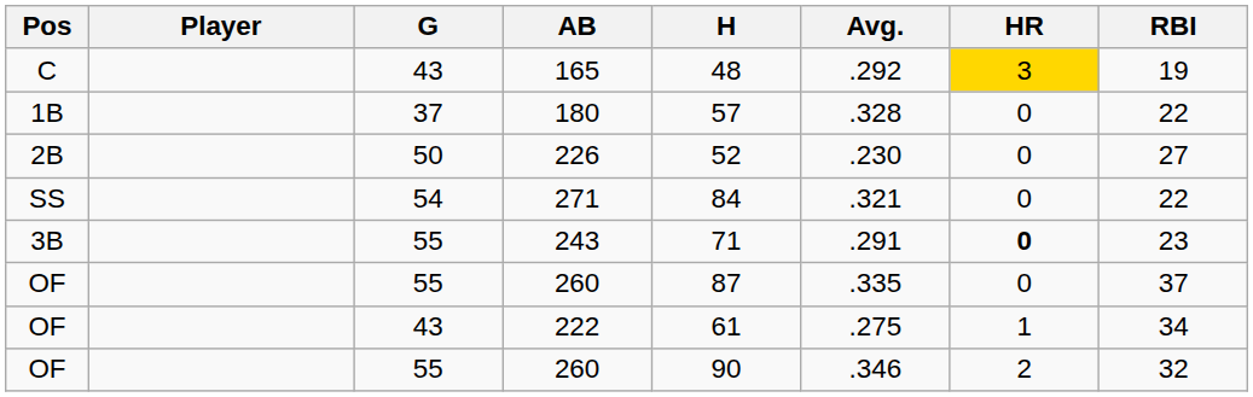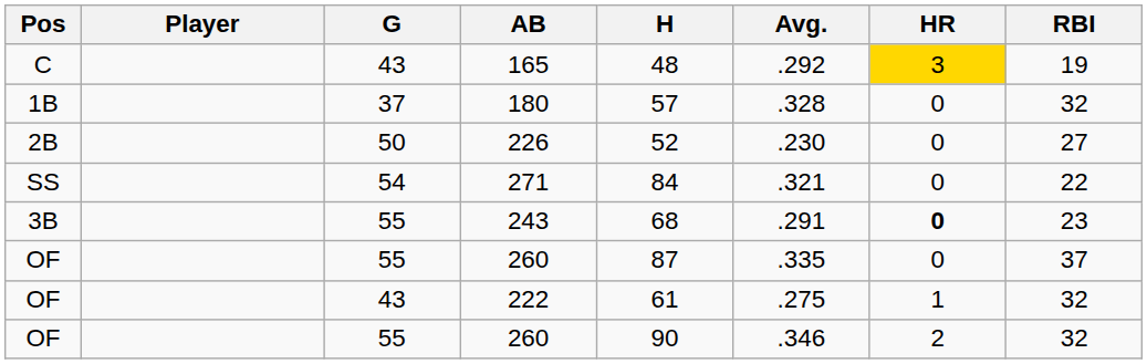 <table class="wikitable sortable">
 <tr>
 <th bgcolor="#DDDDFF" width="5%">Pos</th>
 <th bgcolor="#DDDDFF" width="16%">Player</th>
 <th bgcolor="#DDDDFF" width="9%">G</th>
 <th bgcolor="#DDDDFF" width="9%">AB</th>
 <th bgcolor="#DDDDFF" width="9%">H</th>
 <th bgcolor="#DDDDFF" width="9%">Avg.</th>
 <th bgcolor="#DDDDFF" width="9%">HR</th>
 <th bgcolor="#DDDDFF" width="9%">RBI</th>
 </tr>
 <tr align="center">
 <td>C</td>
 <td></td>
 <td>43</td>
 <td>165</td>
 <td>48</td>
 <td>.292</td>
 <td style="background: gold;">3</td>
 <td>19</td>
 </tr>
 <tr align="center">
 <td>1B</td>
 <td></td>
 <td>37</td>
 <td>180</td>
 <td>57</td>
 <td>.328</td>
 <td>0</td>
-<td>22</td>
+<td>32</td>
 </tr>
 <tr align="center">
 <td>2B</td>
 <td></td>
 <td>50</td>
 <td>226</td>
 <td>52</td>
 <td>.230</td>
 <td>0</td>
 <td>27</td>
 </tr>
 <tr align="center">
 <td>SS</td>
 <td></td>
 <td>54</td>
 <td>271</td>
 <td>84</td>
 <td>.321</td>
 <td>0</td>
 <td>22</td>
 </tr>
 <tr align="center">
 <td>3B</td>
 <td></td>
 <td>55</td>
 <td>243</td>
-<td>71</td>
+<td>68</td>
 <td>.291</td>
 <td><strong>0</strong></td>
 <td>23</td>
 </tr>
 <tr align="center">
 <td>OF</td>
 <td></td>
 <td>55</td>
 <td>260</td>
 <td>87</td>
 <td>.335</td>
 <td>0</td>
 <td>37</td>
 </tr>
 <tr align="center">
 <td>OF</td>
 <td></td>
 <td>43</td>
 <td>222</td>
 <td>61</td>
 <td>.275</td>
 <td>1</td>
-<td>34</td>
+<td>32</td>
 </tr>
 <tr align="center">
 <td>OF</td>
 <td></td>
 <td>55</td>
 <td>260</td>
 <td>90</td>
 <td>.346</td>
 <td>2</td>
 <td>32</td>
 </tr>
 </table>
